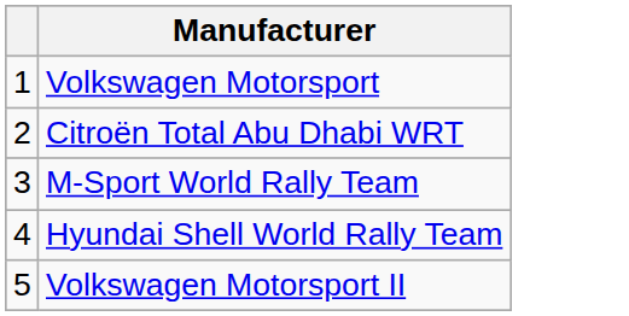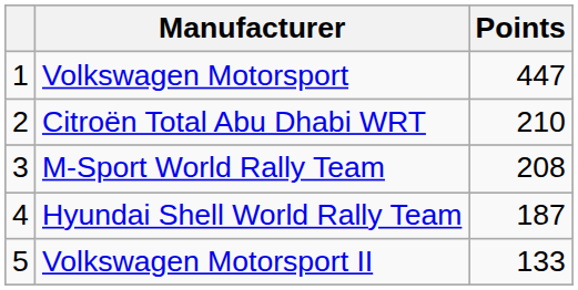 <table class="wikitable">
 <tr>
 <th></th>
 <th>Manufacturer</th>
+<th>Points</th>
 </tr>
 <tr>
 <td>1</td>
 <td> <a href='#'>Volkswagen Motorsport</a></td>
+<td align="right">447</td>
 </tr>
 <tr>
 <td>2</td>
 <td> <a href='#'>Citroën Total Abu Dhabi WRT</a></td>
+<td align="right">210</td>
 </tr>
 <tr>
 <td>3</td>
 <td> <a href='#'>M-Sport World Rally Team</a></td>
+<td align="right">208</td>
 </tr>
 <tr>
 <td>4</td>
 <td> <a href='#'>Hyundai Shell World Rally Team</a></td>
+<td align="right">187</td>
 </tr>
 <tr>
 <td>5</td>
 <td> <a href='#'>Volkswagen Motorsport II</a></td>
+<td align="right">133</td>
 </tr>
 </table>
